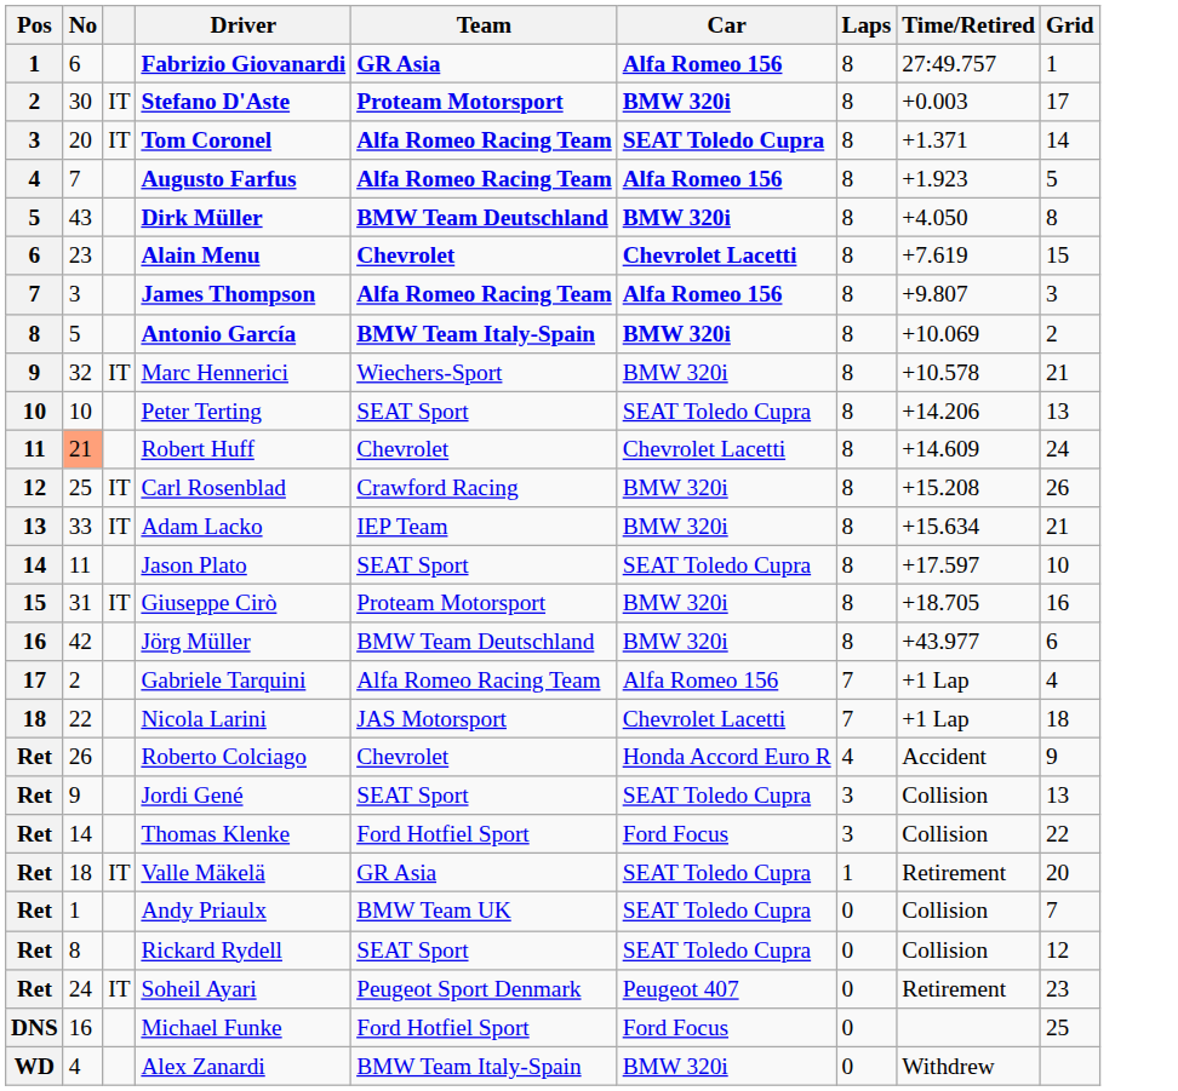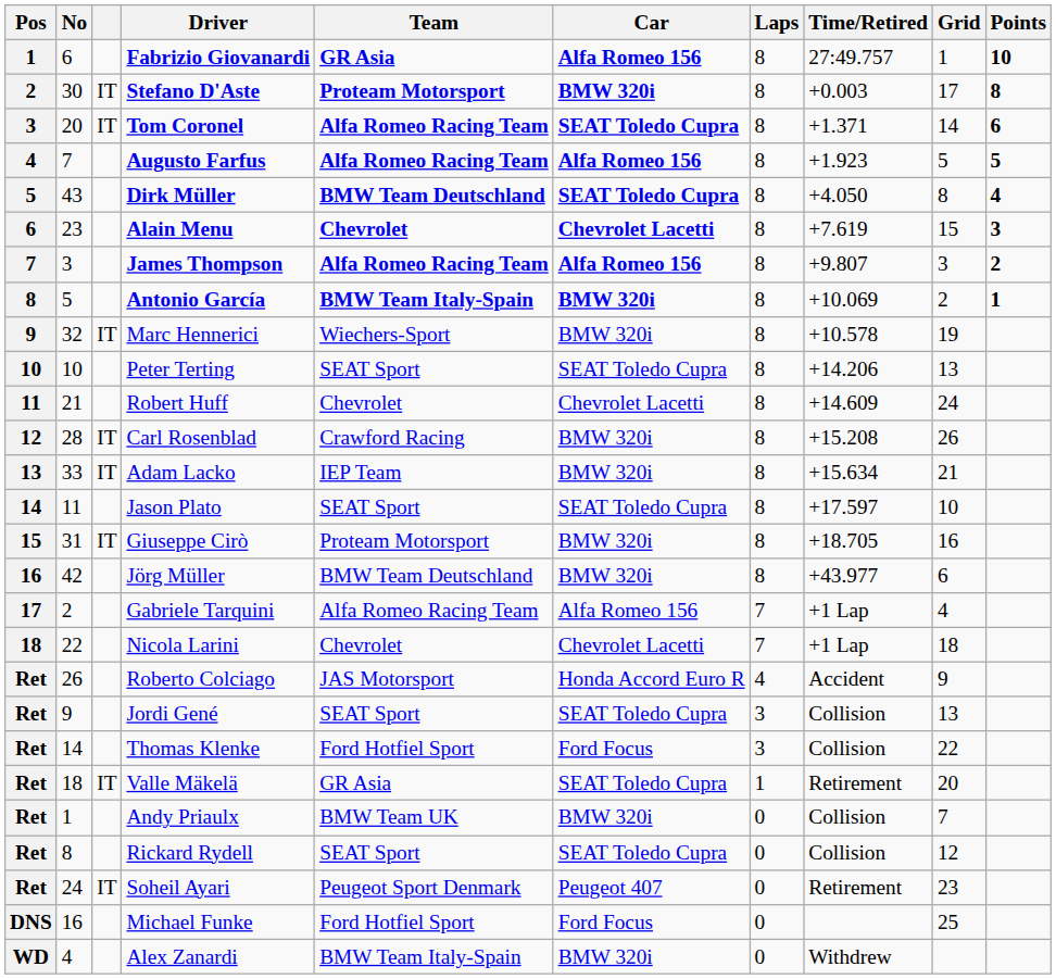 <table class="wikitable" style="font-size: 95%">
 <tr>
 <th>Pos</th>
 <th>No</th>
 <th></th>
 <th>Driver</th>
 <th>Team</th>
 <th>Car</th>
 <th>Laps</th>
 <th>Time/Retired</th>
 <th>Grid</th>
+<th>Points</th>
 </tr>
 <tr>
 <th>1</th>
 <td>6</td>
 <td></td>
 <td> <strong><a href='#'>Fabrizio Giovanardi</a></strong></td>
 <td><strong><a href='#'>GR Asia</a></strong></td>
 <td><strong><a href='#'>Alfa Romeo 156</a></strong></td>
 <td>8</td>
 <td>27:49.757</td>
 <td>1</td>
+<td><strong>10</strong></td>
 </tr>
 <tr>
 <th>2</th>
 <td>30</td>
 <td>IT</td>
 <td> <strong><a href='#'>Stefano D'Aste</a></strong></td>
 <td><strong><a href='#'>Proteam Motorsport</a></strong></td>
 <td><strong><a href='#'>BMW 320i</a></strong></td>
 <td>8</td>
 <td>+0.003</td>
 <td>17</td>
+<td><strong>8</strong></td>
 </tr>
 <tr>
 <th>3</th>
 <td>20</td>
 <td>IT</td>
 <td> <strong><a href='#'>Tom Coronel</a></strong></td>
 <td><strong><a href='#'>Alfa Romeo Racing Team</a></strong></td>
 <td><strong><a href='#'>SEAT Toledo Cupra</a></strong></td>
 <td>8</td>
 <td>+1.371</td>
 <td>14</td>
+<td><strong>6</strong></td>
 </tr>
 <tr>
 <th>4</th>
 <td>7</td>
 <td></td>
 <td> <strong><a href='#'>Augusto Farfus</a></strong></td>
 <td><strong><a href='#'>Alfa Romeo Racing Team</a></strong></td>
 <td><strong><a href='#'>Alfa Romeo 156</a></strong></td>
 <td>8</td>
 <td>+1.923</td>
 <td>5</td>
+<td><strong>5</strong></td>
 </tr>
 <tr>
 <th>5</th>
 <td>43</td>
 <td></td>
 <td> <strong><a href='#'>Dirk Müller</a></strong></td>
 <td><strong><a href='#'>BMW Team Deutschland</a></strong></td>
-<td><strong><a href='#'>BMW 320i</a></strong></td>
+<td><strong><a href='#'>SEAT Toledo Cupra</a></strong></td>
 <td>8</td>
 <td>+4.050</td>
 <td>8</td>
+<td><strong>4</strong></td>
 </tr>
 <tr>
 <th>6</th>
 <td>23</td>
 <td></td>
 <td> <strong><a href='#'>Alain Menu</a></strong></td>
 <td><strong><a href='#'>Chevrolet</a></strong></td>
 <td><strong><a href='#'>Chevrolet Lacetti</a></strong></td>
 <td>8</td>
 <td>+7.619</td>
 <td>15</td>
+<td><strong>3</strong></td>
 </tr>
 <tr>
 <th>7</th>
 <td>3</td>
 <td></td>
 <td> <strong><a href='#'>James Thompson</a></strong></td>
 <td><strong><a href='#'>Alfa Romeo Racing Team</a></strong></td>
 <td><strong><a href='#'>Alfa Romeo 156</a></strong></td>
 <td>8</td>
 <td>+9.807</td>
 <td>3</td>
+<td><strong>2</strong></td>
 </tr>
 <tr>
 <th>8</th>
 <td>5</td>
 <td></td>
 <td> <strong><a href='#'>Antonio García</a></strong></td>
 <td><strong><a href='#'>BMW Team Italy-Spain</a></strong></td>
 <td><strong><a href='#'>BMW 320i</a></strong></td>
 <td>8</td>
 <td>+10.069</td>
 <td>2</td>
+<td><strong>1</strong></td>
 </tr>
 <tr>
 <th>9</th>
 <td>32</td>
 <td>IT</td>
 <td> <a href='#'>Marc Hennerici</a></td>
 <td><a href='#'>Wiechers-Sport</a></td>
 <td><a href='#'>BMW 320i</a></td>
 <td>8</td>
 <td>+10.578</td>
-<td>21</td>
+<td>19</td>
+<td></td>
 </tr>
 <tr>
 <th>10</th>
 <td>10</td>
 <td></td>
 <td> <a href='#'>Peter Terting</a></td>
 <td><a href='#'>SEAT Sport</a></td>
 <td><a href='#'>SEAT Toledo Cupra</a></td>
 <td>8</td>
 <td>+14.206</td>
 <td>13</td>
+<td></td>
 </tr>
 <tr>
 <th>11</th>
-<td style="background: lightsalmon;">21</td>
+<td>21</td>
 <td></td>
 <td> <a href='#'>Robert Huff</a></td>
 <td><a href='#'>Chevrolet</a></td>
 <td><a href='#'>Chevrolet Lacetti</a></td>
 <td>8</td>
 <td>+14.609</td>
 <td>24</td>
+<td></td>
 </tr>
 <tr>
 <th>12</th>
-<td>25</td>
+<td>28</td>
 <td>IT</td>
 <td> <a href='#'>Carl Rosenblad</a></td>
 <td><a href='#'>Crawford Racing</a></td>
 <td><a href='#'>BMW 320i</a></td>
 <td>8</td>
 <td>+15.208</td>
 <td>26</td>
+<td></td>
 </tr>
 <tr>
 <th>13</th>
 <td>33</td>
 <td>IT</td>
 <td> <a href='#'>Adam Lacko</a></td>
 <td><a href='#'>IEP Team</a></td>
 <td><a href='#'>BMW 320i</a></td>
 <td>8</td>
 <td>+15.634</td>
 <td>21</td>
+<td></td>
 </tr>
 <tr>
 <th>14</th>
 <td>11</td>
 <td></td>
 <td> <a href='#'>Jason Plato</a></td>
 <td><a href='#'>SEAT Sport</a></td>
 <td><a href='#'>SEAT Toledo Cupra</a></td>
 <td>8</td>
 <td>+17.597</td>
 <td>10</td>
+<td></td>
 </tr>
 <tr>
 <th>15</th>
 <td>31</td>
 <td>IT</td>
 <td>  <a href='#'>Giuseppe Cirò</a></td>
 <td><a href='#'>Proteam Motorsport</a></td>
 <td><a href='#'>BMW 320i</a></td>
 <td>8</td>
 <td>+18.705</td>
 <td>16</td>
+<td></td>
 </tr>
 <tr>
 <th>16</th>
 <td>42</td>
 <td></td>
 <td> <a href='#'>Jörg Müller</a></td>
 <td><a href='#'>BMW Team Deutschland</a></td>
 <td><a href='#'>BMW 320i</a></td>
 <td>8</td>
 <td>+43.977</td>
 <td>6</td>
+<td></td>
 </tr>
 <tr>
 <th>17</th>
 <td>2</td>
 <td></td>
 <td> <a href='#'>Gabriele Tarquini</a></td>
 <td><a href='#'>Alfa Romeo Racing Team</a></td>
 <td><a href='#'>Alfa Romeo 156</a></td>
 <td>7</td>
 <td>+1 Lap</td>
 <td>4</td>
+<td></td>
 </tr>
 <tr>
 <th>18</th>
 <td>22</td>
 <td></td>
 <td> <a href='#'>Nicola Larini</a></td>
-<td><a href='#'>JAS Motorsport</a></td>
+<td><a href='#'>Chevrolet</a></td>
 <td><a href='#'>Chevrolet Lacetti</a></td>
 <td>7</td>
 <td>+1 Lap</td>
 <td>18</td>
+<td></td>
 </tr>
 <tr>
 <th>Ret</th>
 <td>26</td>
 <td></td>
 <td> <a href='#'>Roberto Colciago</a></td>
-<td><a href='#'>Chevrolet</a></td>
+<td><a href='#'>JAS Motorsport</a></td>
 <td><a href='#'>Honda Accord Euro R</a></td>
 <td>4</td>
 <td>Accident</td>
 <td>9</td>
+<td></td>
 </tr>
 <tr>
 <th>Ret</th>
 <td>9</td>
 <td></td>
 <td> <a href='#'>Jordi Gené</a></td>
 <td><a href='#'>SEAT Sport</a></td>
 <td><a href='#'>SEAT Toledo Cupra</a></td>
 <td>3</td>
 <td>Collision</td>
 <td>13</td>
+<td></td>
 </tr>
 <tr>
 <th>Ret</th>
 <td>14</td>
 <td></td>
 <td> <a href='#'>Thomas Klenke</a></td>
 <td><a href='#'>Ford Hotfiel Sport</a></td>
 <td><a href='#'>Ford Focus</a></td>
 <td>3</td>
 <td>Collision</td>
 <td>22</td>
+<td></td>
 </tr>
 <tr>
 <th>Ret</th>
 <td>18</td>
 <td>IT</td>
 <td> <a href='#'>Valle Mäkelä</a></td>
 <td><a href='#'>GR Asia</a></td>
 <td><a href='#'>SEAT Toledo Cupra</a></td>
 <td>1</td>
 <td>Retirement</td>
 <td>20</td>
+<td></td>
 </tr>
 <tr>
 <th>Ret</th>
 <td>1</td>
 <td></td>
 <td> <a href='#'>Andy Priaulx</a></td>
 <td><a href='#'>BMW Team UK</a></td>
-<td><a href='#'>SEAT Toledo Cupra</a></td>
+<td><a href='#'>BMW 320i</a></td>
 <td>0</td>
 <td>Collision</td>
 <td>7</td>
+<td></td>
 </tr>
 <tr>
 <th>Ret</th>
 <td>8</td>
 <td></td>
 <td> <a href='#'>Rickard Rydell</a></td>
 <td><a href='#'>SEAT Sport</a></td>
 <td><a href='#'>SEAT Toledo Cupra</a></td>
 <td>0</td>
 <td>Collision</td>
 <td>12</td>
+<td></td>
 </tr>
 <tr>
 <th>Ret</th>
 <td>24</td>
 <td>IT</td>
 <td> <a href='#'>Soheil Ayari</a></td>
 <td><a href='#'>Peugeot Sport Denmark</a></td>
 <td><a href='#'>Peugeot 407</a></td>
 <td>0</td>
 <td>Retirement</td>
 <td>23</td>
+<td></td>
 </tr>
 <tr>
 <th>DNS</th>
 <td>16</td>
 <td></td>
 <td> <a href='#'>Michael Funke</a></td>
 <td><a href='#'>Ford Hotfiel Sport</a></td>
 <td><a href='#'>Ford Focus</a></td>
 <td>0</td>
 <td></td>
 <td>25</td>
+<td></td>
 </tr>
 <tr>
 <th>WD</th>
 <td>4</td>
 <td></td>
 <td> <a href='#'>Alex Zanardi</a></td>
 <td><a href='#'>BMW Team Italy-Spain</a></td>
 <td><a href='#'>BMW 320i</a></td>
 <td>0</td>
 <td>Withdrew</td>
 <td></td>
+<td></td>
 </tr>
 </table>
